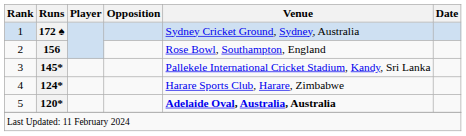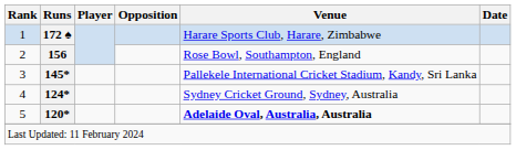 <table class="wikitable plainrowheaders sortable">
 <tr>
 <th scope=col>Rank</th>
 <th scope=col>Runs</th>
 <th scope=col>Player</th>
 <th scope=col>Opposition</th>
 <th scope=col>Venue</th>
 <th scope=col>Date</th>
 </tr>
 <tr bgcolor=#cee0f2>
 <td align=center>1</td>
 <th scope=row style=text-align:center;>172 ♠</th>
 <td rowspan=2></td>
 <td></td>
-<td><a href='#'>Sydney Cricket Ground</a>, <a href='#'>Sydney</a>, Australia</td>
+<td><a href='#'>Harare Sports Club</a>, <a href='#'>Harare</a>, Zimbabwe</td>
 <td></td>
 </tr>
 <tr>
 <td align=center>2</td>
 <th scope=row style=text-align:center;>156</th>
 <td></td>
 <td><a href='#'>Rose Bowl</a>, <a href='#'>Southampton</a>, England</td>
 <td></td>
 </tr>
 <tr>
 <td align=center>3</td>
 <th scope=row style=text-align:center;>145*</th>
 <td></td>
 <td></td>
 <td><a href='#'>Pallekele International Cricket Stadium</a>, <a href='#'>Kandy</a>, Sri Lanka</td>
 <td></td>
 </tr>
 <tr>
 <td align=center>4</td>
 <th scope=row style=text-align:center;>124*</th>
 <td></td>
 <td></td>
-<td><a href='#'>Harare Sports Club</a>, <a href='#'>Harare</a>, Zimbabwe</td>
+<td><a href='#'>Sydney Cricket Ground</a>, <a href='#'>Sydney</a>, Australia</td>
 <td></td>
 </tr>
 <tr>
 <td align=center>5</td>
 <th scope=row style=text-align:center;>120*</th>
 <td></td>
 <td></td>
 <td><strong><a href='#'>Adelaide Oval</a>, <a href='#'>Australia</a>, Australia</strong></td>
 <td></td>
 </tr>
 <tr>
 </tr>
 <tr class=sortbottom>
 <td colspan=6><small>Last Updated: 11 February 2024</small></td>
 </tr>
 </table>
